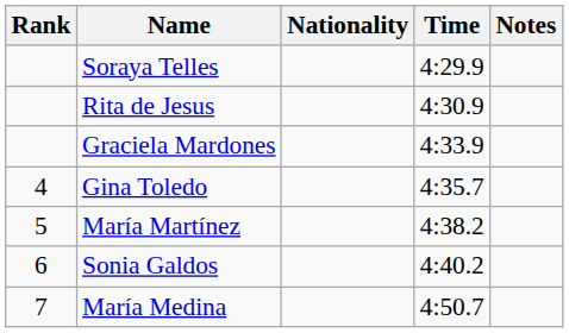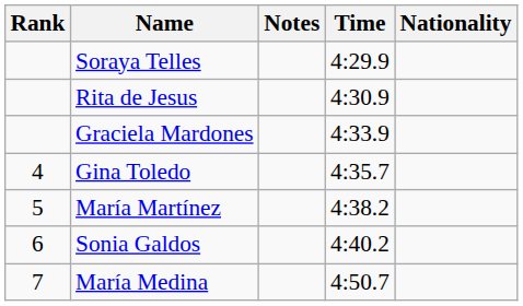 <table class="wikitable sortable" style="text-align:center">
 <tr>
 <th>Rank</th>
 <th>Name</th>
+<th>Notes</th>
+<th>Time</th>
 <th>Nationality</th>
-<th>Time</th>
-<th>Notes</th>
 </tr>
 <tr>
 <td></td>
 <td align=left><a href='#'>Soraya Telles</a></td>
+<td></td>
+<td>4:29.9</td>
 <td align=left></td>
-<td>4:29.9</td>
-<td></td>
 </tr>
 <tr>
 <td></td>
 <td align=left><a href='#'>Rita de Jesus</a></td>
+<td></td>
+<td>4:30.9</td>
 <td align=left></td>
-<td>4:30.9</td>
-<td></td>
 </tr>
 <tr>
 <td></td>
 <td align=left><a href='#'>Graciela Mardones</a></td>
+<td></td>
+<td>4:33.9</td>
 <td align=left></td>
-<td>4:33.9</td>
-<td></td>
 </tr>
 <tr>
 <td>4</td>
 <td align=left><a href='#'>Gina Toledo</a></td>
+<td></td>
+<td>4:35.7</td>
 <td align=left></td>
-<td>4:35.7</td>
-<td></td>
 </tr>
 <tr>
 <td>5</td>
 <td align=left><a href='#'>María Martínez</a></td>
+<td></td>
+<td>4:38.2</td>
 <td align=left></td>
-<td>4:38.2</td>
-<td></td>
 </tr>
 <tr>
 <td>6</td>
 <td align=left><a href='#'>Sonia Galdos</a></td>
+<td></td>
+<td>4:40.2</td>
 <td align=left></td>
-<td>4:40.2</td>
-<td></td>
 </tr>
 <tr>
 <td>7</td>
 <td align=left><a href='#'>María Medina</a></td>
+<td></td>
+<td>4:50.7</td>
 <td align=left></td>
-<td>4:50.7</td>
-<td></td>
 </tr>
 </table>
